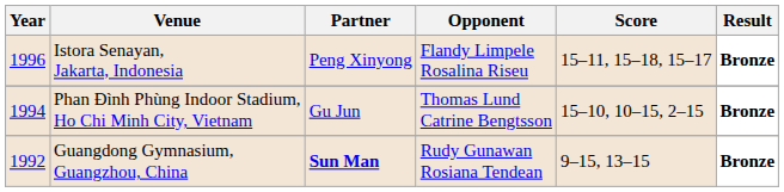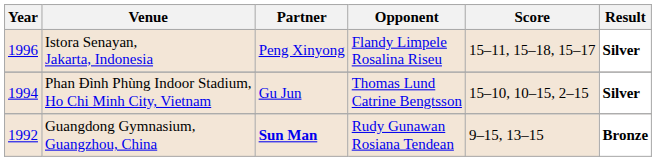 <table class="sortable wikitable" style="font-size: 90%;">
 <tr>
 <th>Year</th>
 <th>Venue</th>
 <th>Partner</th>
 <th>Opponent</th>
 <th>Score</th>
 <th>Result</th>
 </tr>
 <tr style="background:#F3E6D7">
 <td align="center"><a href='#'>1996</a></td>
 <td align="left">Istora Senayan,<br><a href='#'>Jakarta, Indonesia</a></td>
 <td align="left"> <a href='#'>Peng Xinyong</a></td>
 <td align="left"> <a href='#'>Flandy Limpele</a> <br>  <a href='#'>Rosalina Riseu</a></td>
 <td align="left">15–11, 15–18, 15–17</td>
-<td style="text-align:left; background:white"> <strong>Bronze</strong></td>
+<td style="text-align:left; background:white"> <strong>Silver</strong></td>
 </tr>
 <tr>
 </tr>
 <tr style="background:#F3E6D7">
 <td align="center"><a href='#'>1994</a></td>
 <td align="left">Phan Đình Phùng Indoor Stadium,<br><a href='#'>Ho Chi Minh City, Vietnam</a></td>
 <td align="left"> <a href='#'>Gu Jun</a></td>
 <td align="left"> <a href='#'>Thomas Lund</a> <br>  <a href='#'>Catrine Bengtsson</a></td>
 <td align="left">15–10, 10–15, 2–15</td>
-<td style="text-align:left; background:white"> <strong>Bronze</strong></td>
+<td style="text-align:left; background:white"> <strong>Silver</strong></td>
 </tr>
 <tr>
 </tr>
 <tr style="background:#F3E6D7">
 <td align="center"><a href='#'>1992</a></td>
 <td align="left">Guangdong Gymnasium,<br><a href='#'>Guangzhou, China</a></td>
 <td align="left"><strong> <a href='#'>Sun Man</a></strong></td>
 <td align="left"> <a href='#'>Rudy Gunawan</a> <br>  <a href='#'>Rosiana Tendean</a></td>
 <td align="left">9–15, 13–15</td>
 <td style="text-align:left; background:white"> <strong>Bronze</strong></td>
 </tr>
 </table>
